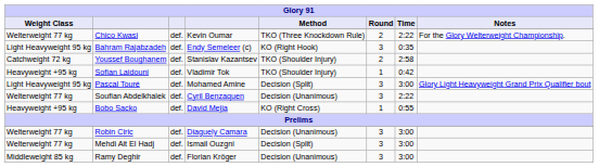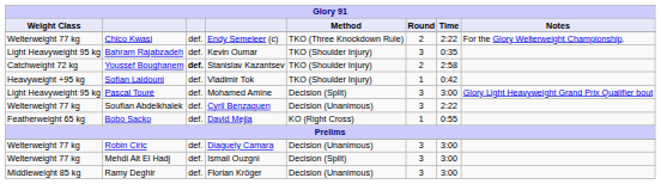 <table class="wikitable" style="font-size: 70%;">
 <tr>
 <th colspan="8" style="background-color: #ccf; color: #000080; text-align: center;"><strong>Glory 91</strong></th>
 </tr>
 <tr>
 <th colspan="1" style="background-color: #E6E8FA; color: #000000; text-align: center;">Weight Class</th>
 <th colspan="1" style="background-color: #E6E8FA; color: #000000; text-align: center;"></th>
 <th colspan="1" style="background-color: #E6E8FA; color: #000000; text-align: center;"></th>
 <th colspan="1" style="background-color: #E6E8FA; color: #000000; text-align: center;"></th>
 <th colspan="1" style="background-color: #E6E8FA; color: #000000; text-align: center;">Method</th>
 <th colspan="1" style="background-color: #E6E8FA; color: #000000; text-align: center;">Round</th>
 <th colspan="1" style="background-color: #E6E8FA; color: #000000; text-align: center;">Time</th>
 <th colspan="1" style="background-color: #E6E8FA; color: #000000; text-align: center;">Notes</th>
 </tr>
 <tr>
 </tr>
 <tr>
 <td>Welterweight 77 kg</td>
 <td> <a href='#'>Chico Kwasi</a></td>
 <td align=center>def.</td>
-<td> Kevin Oumar</td>
+<td> <a href='#'>Endy Semeleer</a> (c)</td>
 <td>TKO (Three Knockdown Rule)</td>
 <td align=center>2</td>
 <td align=center>2:22</td>
 <td>For the <a href='#'>Glory Welterweight Championship</a>.</td>
 </tr>
 <tr>
 <td>Light Heavyweight 95 kg</td>
 <td> <a href='#'>Bahram Rajabzadeh</a></td>
 <td align=center>def.</td>
-<td> <a href='#'>Endy Semeleer</a> (c)</td>
-<td>KO (Right Hook)</td>
+<td> Kevin Oumar</td>
+<td>TKO (Shoulder Injury)</td>
 <td align=center>3</td>
 <td align=center>0:35</td>
 <td></td>
 </tr>
 <tr>
 <td>Catchweight 72 kg</td>
 <td> <a href='#'>Youssef Boughanem</a></td>
-<td align=center>def.</td>
+<td align=center><strong>def.</strong></td>
 <td> Stanislav Kazantsev</td>
 <td>TKO (Shoulder Injury)</td>
 <td align=center>2</td>
 <td align=center>2:58</td>
 <td></td>
 </tr>
 <tr>
 <td>Heavyweight +95 kg</td>
 <td> <a href='#'>Sofian Laidouni</a></td>
 <td align=center>def.</td>
 <td> Vladimir Tok</td>
 <td>TKO (Shoulder Injury)</td>
 <td align=center>1</td>
 <td align=center>0:42</td>
 <td></td>
 </tr>
 <tr>
 <td>Light Heavyweight 95 kg</td>
 <td> <a href='#'>Pascal Touré</a></td>
 <td align=center>def.</td>
 <td> Mohamed Amine</td>
 <td>Decision (Split)</td>
 <td align=center>3</td>
 <td align=center>3:00</td>
 <td><a href='#'>Glory Light Heavyweight Grand Prix Qualifier bout</a></td>
 </tr>
 <tr>
 <td>Welterweight 77 kg</td>
 <td> Soufian Abdelkhalek</td>
 <td align=center>def.</td>
 <td> <a href='#'>Cyril Benzaquen</a></td>
 <td>Decision (Unanimous)</td>
 <td align=center>3</td>
 <td align=center>2:22</td>
 <td></td>
 </tr>
 <tr>
-<td>Heavyweight +95 kg</td>
+<td>Featherweight 65 kg</td>
 <td> <a href='#'>Bobo Sacko</a></td>
 <td align=center>def.</td>
 <td> <a href='#'>David Mejia</a></td>
 <td>KO (Right Cross)</td>
 <td align=center>1</td>
 <td align=center>0:55</td>
 <td></td>
 </tr>
 <tr>
 <th colspan="8" style="background-color: #ccf; color: #000080; text-align: center;"><strong>Prelims</strong></th>
 </tr>
 <tr>
 </tr>
 <tr>
 <td>Welterweight 77 kg</td>
 <td> <a href='#'>Robin Ciric</a></td>
 <td align=center>def.</td>
 <td> <a href='#'>Diaguely Camara</a></td>
 <td>Decision (Unanimous)</td>
 <td align=center>3</td>
 <td align=center>3:00</td>
 <td></td>
 </tr>
 <tr>
 <td>Welterweight 77 kg</td>
 <td> Mehdi Ait El Hadj</td>
 <td align=center>def.</td>
 <td> Ismail  Ouzgni</td>
 <td>Decision (Split)</td>
 <td align=center>3</td>
 <td align=center>3:00</td>
 <td></td>
 </tr>
 <tr>
 <td>Middleweight 85 kg</td>
 <td> Ramy Deghir</td>
 <td align=center>def.</td>
 <td> Florian Kröger</td>
 <td>Decision (Unanimous)</td>
 <td align=center>3</td>
 <td align=center>3:00</td>
 <td></td>
 </tr>
 </table>
